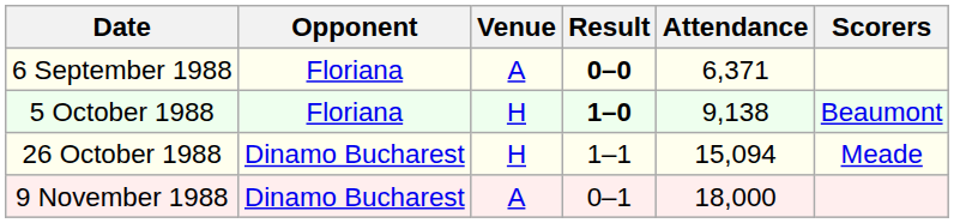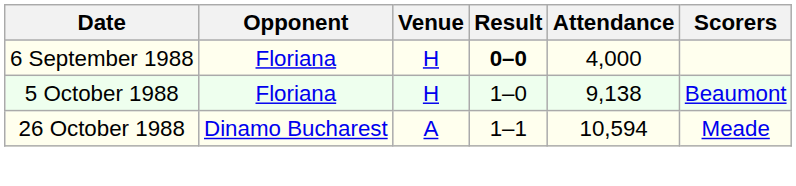 <table class="wikitable sortable" style="font-size:95%; text-align:center">
 <tr>
 <th>Date</th>
 <th>Opponent</th>
 <th>Venue</th>
 <th>Result</th>
 <th>Attendance</th>
 <th>Scorers</th>
 </tr>
 <tr style="background:#ffe;">
 <td>6 September 1988</td>
 <td> <a href='#'>Floriana</a></td>
-<td><a href='#'>A</a></td>
+<td><a href='#'>H</a></td>
 <td><strong>0–0</strong></td>
-<td>6,371</td>
+<td>4,000</td>
 <td></td>
 </tr>
 <tr style="background:#efe;">
 <td>5 October 1988</td>
 <td> <a href='#'>Floriana</a></td>
 <td><a href='#'>H</a></td>
-<td><strong>1–0</strong></td>
+<td>1–0</td>
 <td>9,138</td>
 <td><a href='#'>Beaumont</a></td>
 </tr>
 <tr style="background:#ffe;">
 <td>26 October 1988</td>
 <td> <a href='#'>Dinamo Bucharest</a></td>
-<td><a href='#'>H</a></td>
+<td><a href='#'>A</a></td>
 <td>1–1</td>
-<td>15,094</td>
+<td>10,594</td>
 <td><a href='#'>Meade</a></td>
 </tr>
-<tr style="background:#fee;">
-<td>9 November 1988</td>
-<td> <a href='#'>Dinamo Bucharest</a></td>
-<td><a href='#'>A</a></td>
-<td>0–1</td>
-<td>18,000</td>
-<td></td>
-</tr>
 </table>
